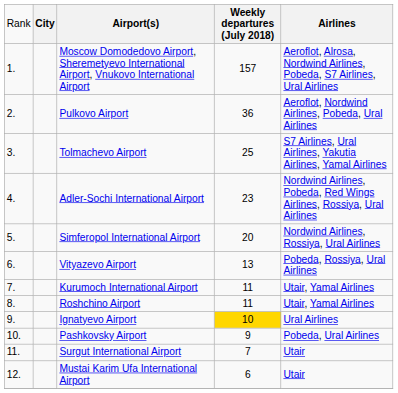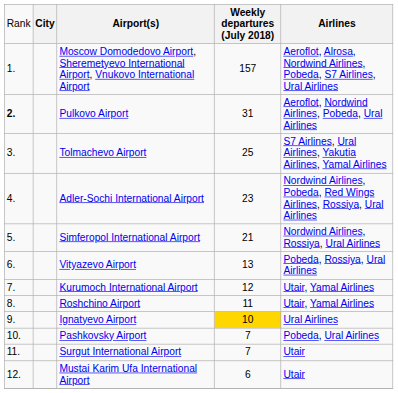 <table class="wikitable sortable">
 <tr>
 <td>Rank</td>
 <th>City</th>
 <th>Airport(s)</th>
 <th>Weekly departures<br>(July 2018)</th>
 <th>Airlines</th>
 </tr>
 <tr>
 <td>1.</td>
 <td></td>
 <td><a href='#'>Moscow Domodedovo Airport</a>, <a href='#'>Sheremetyevo International Airport</a>, <a href='#'>Vnukovo International Airport</a></td>
 <td style="text-align:center;">157</td>
 <td><a href='#'>Aeroflot</a>, <a href='#'>Alrosa</a>, <a href='#'>Nordwind Airlines</a>, <a href='#'>Pobeda</a>, <a href='#'>S7 Airlines</a>, <a href='#'>Ural Airlines</a></td>
 </tr>
 <tr>
-<td>2.</td>
+<td><strong>2.</strong></td>
 <td></td>
 <td><a href='#'>Pulkovo Airport</a></td>
-<td style="text-align:center;">36</td>
+<td style="text-align:center;">31</td>
 <td><a href='#'>Aeroflot</a>, <a href='#'>Nordwind Airlines</a>, <a href='#'>Pobeda</a>, <a href='#'>Ural Airlines</a></td>
 </tr>
 <tr>
 <td>3.</td>
 <td></td>
 <td><a href='#'>Tolmachevo Airport</a></td>
 <td style="text-align:center;">25</td>
 <td><a href='#'>S7 Airlines</a>, <a href='#'>Ural Airlines</a>, <a href='#'>Yakutia Airlines</a>, <a href='#'>Yamal Airlines</a></td>
 </tr>
 <tr>
 <td>4.</td>
 <td></td>
 <td><a href='#'>Adler-Sochi International Airport</a></td>
 <td style="text-align:center;">23</td>
 <td><a href='#'>Nordwind Airlines</a>, <a href='#'>Pobeda</a>, <a href='#'>Red Wings Airlines</a>, <a href='#'>Rossiya</a>, <a href='#'>Ural Airlines</a></td>
 </tr>
 <tr>
 <td>5.</td>
 <td></td>
 <td><a href='#'>Simferopol International Airport</a></td>
-<td style="text-align:center;">20</td>
+<td style="text-align:center;">21</td>
 <td><a href='#'>Nordwind Airlines</a>, <a href='#'>Rossiya</a>, <a href='#'>Ural Airlines</a></td>
 </tr>
 <tr>
 <td>6.</td>
 <td></td>
 <td><a href='#'>Vityazevo Airport</a></td>
 <td style="text-align:center;">13</td>
 <td><a href='#'>Pobeda</a>, <a href='#'>Rossiya</a>, <a href='#'>Ural Airlines</a></td>
 </tr>
 <tr>
 <td>7.</td>
 <td></td>
 <td><a href='#'>Kurumoch International Airport</a></td>
-<td style="text-align:center;">11</td>
+<td style="text-align:center;">12</td>
 <td><a href='#'>Utair</a>, <a href='#'>Yamal Airlines</a></td>
 </tr>
 <tr>
 <td>8.</td>
 <td></td>
 <td><a href='#'>Roshchino Airport</a></td>
 <td style="text-align:center;">11</td>
 <td><a href='#'>Utair</a>, <a href='#'>Yamal Airlines</a></td>
 </tr>
 <tr>
 <td>9.</td>
 <td></td>
 <td><a href='#'>Ignatyevo Airport</a></td>
 <td style="background: gold; text-align:center;">10</td>
 <td><a href='#'>Ural Airlines</a></td>
 </tr>
 <tr>
 <td>10.</td>
 <td></td>
 <td><a href='#'>Pashkovsky Airport</a></td>
-<td style="text-align:center;">9</td>
+<td style="text-align:center;">7</td>
 <td><a href='#'>Pobeda</a>, <a href='#'>Ural Airlines</a></td>
 </tr>
 <tr>
 <td>11.</td>
 <td></td>
 <td><a href='#'>Surgut International Airport</a></td>
 <td style="text-align:center;">7</td>
 <td><a href='#'>Utair</a></td>
 </tr>
 <tr>
 <td>12.</td>
 <td></td>
 <td><a href='#'>Mustai Karim Ufa International Airport</a></td>
 <td style="text-align:center;">6</td>
 <td><a href='#'>Utair</a></td>
 </tr>
 <tr>
 </tr>
 </table>
